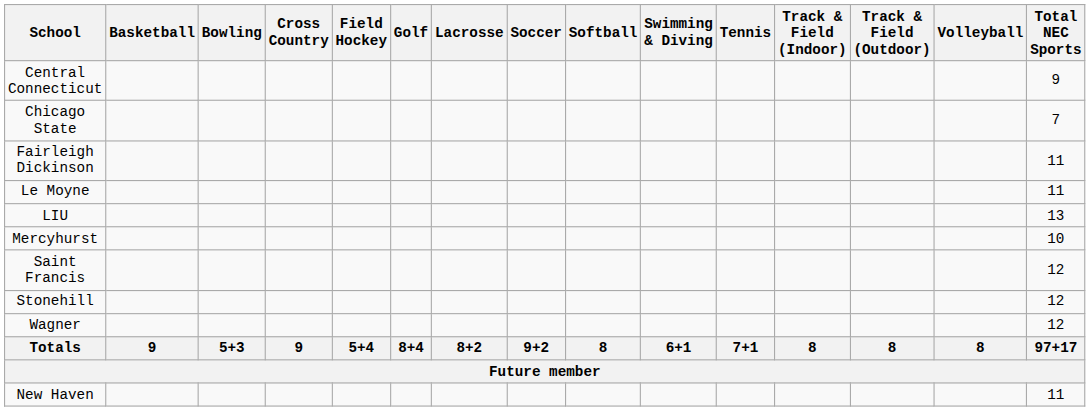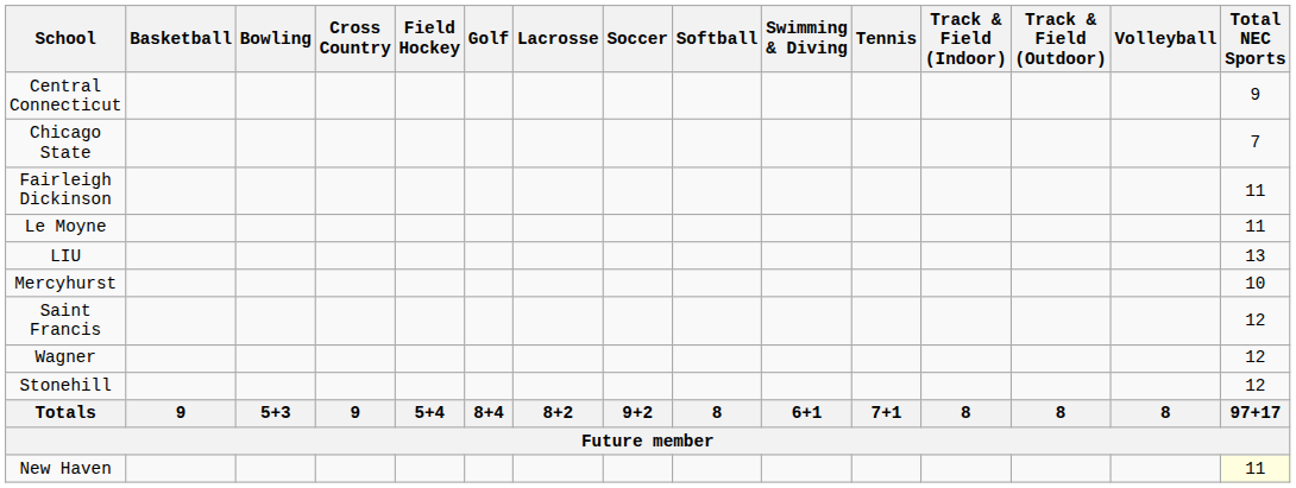 <table class="wikitable" style="text-align:center; width:75%;">
 <tr>
 <th>School</th>
 <th>Basketball</th>
 <th>Bowling</th>
 <th>Cross<br>Country</th>
 <th>Field Hockey</th>
 <th>Golf</th>
 <th>Lacrosse</th>
 <th>Soccer</th>
 <th>Softball</th>
 <th>Swimming & Diving</th>
 <th>Tennis</th>
 <th>Track & Field<br>(Indoor)</th>
 <th>Track & Field<br>(Outdoor)</th>
 <th>Volleyball</th>
 <th>Total NEC<br>Sports</th>
 </tr>
 <tr>
 <td>Central Connecticut</td>
 <td></td>
 <td></td>
 <td></td>
 <td></td>
 <td></td>
 <td></td>
 <td></td>
 <td></td>
 <td></td>
 <td></td>
 <td></td>
 <td></td>
 <td></td>
 <td>9</td>
 </tr>
 <tr>
 <td>Chicago State</td>
 <td></td>
 <td></td>
 <td></td>
 <td></td>
 <td></td>
 <td></td>
 <td></td>
 <td></td>
 <td></td>
 <td></td>
 <td></td>
 <td></td>
 <td></td>
 <td>7</td>
 </tr>
 <tr>
 <td>Fairleigh Dickinson</td>
 <td></td>
 <td></td>
 <td></td>
 <td></td>
 <td></td>
 <td></td>
 <td></td>
 <td></td>
 <td></td>
 <td></td>
 <td></td>
 <td></td>
 <td></td>
 <td>11</td>
 </tr>
 <tr>
 <td>Le Moyne</td>
 <td></td>
 <td></td>
 <td></td>
 <td></td>
 <td></td>
 <td></td>
 <td></td>
 <td></td>
 <td></td>
 <td></td>
 <td></td>
 <td></td>
 <td></td>
 <td>11</td>
 </tr>
 <tr>
 <td>LIU</td>
 <td></td>
 <td></td>
 <td></td>
 <td></td>
 <td></td>
 <td></td>
 <td></td>
 <td></td>
 <td></td>
 <td></td>
 <td></td>
 <td></td>
 <td></td>
 <td>13</td>
 </tr>
 <tr>
 <td>Mercyhurst</td>
 <td></td>
 <td></td>
 <td></td>
 <td></td>
 <td></td>
 <td></td>
 <td></td>
 <td></td>
 <td></td>
 <td></td>
 <td></td>
 <td></td>
 <td></td>
 <td>10</td>
 </tr>
 <tr>
 <td>Saint Francis</td>
 <td></td>
 <td></td>
 <td></td>
 <td></td>
 <td></td>
 <td></td>
 <td></td>
 <td></td>
 <td></td>
 <td></td>
 <td></td>
 <td></td>
 <td></td>
 <td>12</td>
 </tr>
 <tr>
-<td>Stonehill</td>
+<td>Wagner</td>
 <td></td>
 <td></td>
 <td></td>
 <td></td>
 <td></td>
 <td></td>
 <td></td>
 <td></td>
 <td></td>
 <td></td>
 <td></td>
 <td></td>
 <td></td>
 <td>12</td>
 </tr>
 <tr>
-<td>Wagner</td>
+<td>Stonehill</td>
 <td></td>
 <td></td>
 <td></td>
 <td></td>
 <td></td>
 <td></td>
 <td></td>
 <td></td>
 <td></td>
 <td></td>
 <td></td>
 <td></td>
 <td></td>
 <td>12</td>
 </tr>
 <tr>
 <th><strong>Totals</strong></th>
 <th>9</th>
 <th>5+3</th>
 <th>9</th>
 <th>5+4</th>
 <th>8+4</th>
 <th>8+2</th>
 <th>9+2</th>
 <th>8</th>
 <th>6+1</th>
 <th>7+1</th>
 <th>8</th>
 <th>8</th>
 <th>8</th>
 <th>97+17</th>
 </tr>
 <tr>
 <th colspan=15>Future member</th>
 </tr>
 <tr>
 <td>New Haven</td>
 <td></td>
 <td></td>
 <td></td>
 <td></td>
 <td></td>
 <td></td>
 <td></td>
 <td></td>
 <td></td>
 <td></td>
 <td></td>
 <td></td>
 <td></td>
-<td>11</td>
+<td style="background: lightyellow;">11</td>
 </tr>
 </table>
